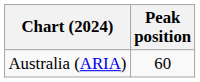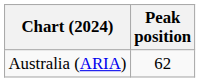 <table class="wikitable">
 <tr>
 <th>Chart (2024)</th>
 <th>Peak<br>position</th>
 </tr>
 <tr>
 <td>Australia (<a href='#'>ARIA</a>)</td>
-<td style="text-align:center;">60</td>
+<td style="text-align:center;">62</td>
 </tr>
 </table>
